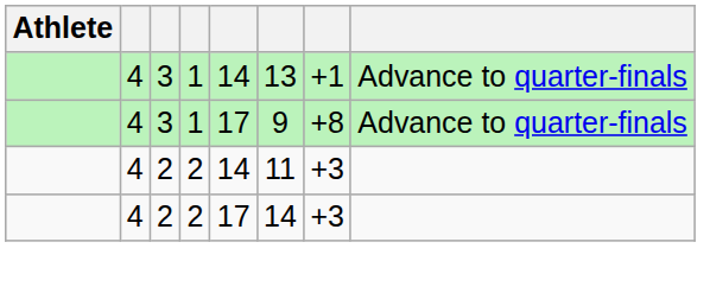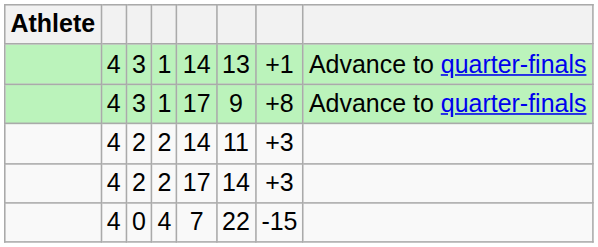 <table class=wikitable style="text-align:center">
 <tr>
 <th>Athlete</th>
 <th></th>
 <th></th>
 <th></th>
 <th></th>
 <th></th>
 <th></th>
 <th></th>
 </tr>
 <tr bgcolor=bbf3bb>
 <td style="text-align:left"></td>
 <td>4</td>
 <td>3</td>
 <td>1</td>
 <td>14</td>
 <td>13</td>
 <td>+1</td>
 <td>Advance to <a href='#'>quarter-finals</a></td>
 </tr>
 <tr bgcolor=bbf3bb>
 <td style="text-align:left"></td>
 <td>4</td>
 <td>3</td>
 <td>1</td>
 <td>17</td>
 <td>9</td>
 <td>+8</td>
 <td>Advance to <a href='#'>quarter-finals</a></td>
 </tr>
 <tr>
 <td style="text-align:left"></td>
 <td>4</td>
 <td>2</td>
 <td>2</td>
 <td>14</td>
 <td>11</td>
 <td>+3</td>
 <td></td>
 </tr>
 <tr>
 <td style="text-align:left"></td>
 <td>4</td>
 <td>2</td>
 <td>2</td>
 <td>17</td>
 <td>14</td>
 <td>+3</td>
 <td></td>
 </tr>
+<tr>
+<td style="text-align:left"></td>
+<td>4</td>
+<td>0</td>
+<td>4</td>
+<td>7</td>
+<td>22</td>
+<td>-15</td>
+<td></td>
+</tr>
 </table>
